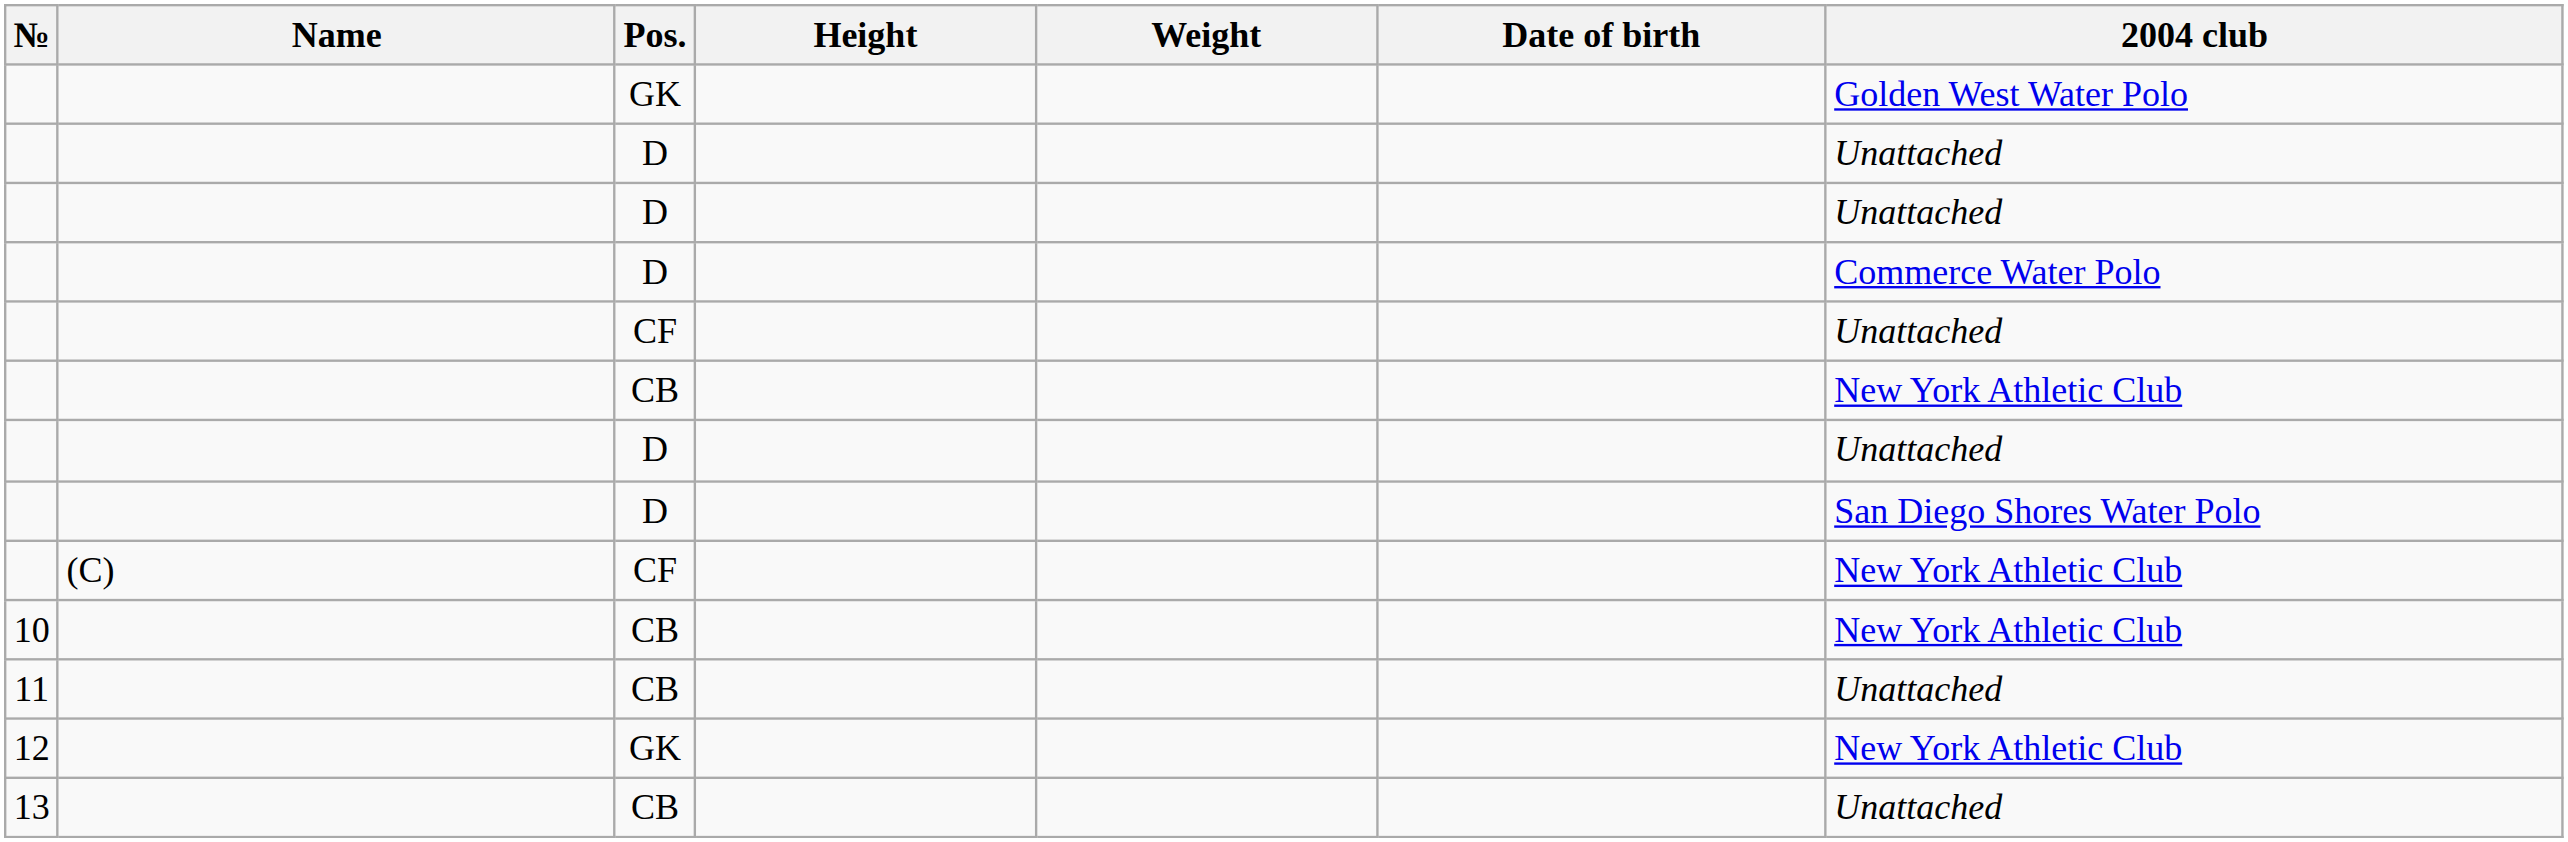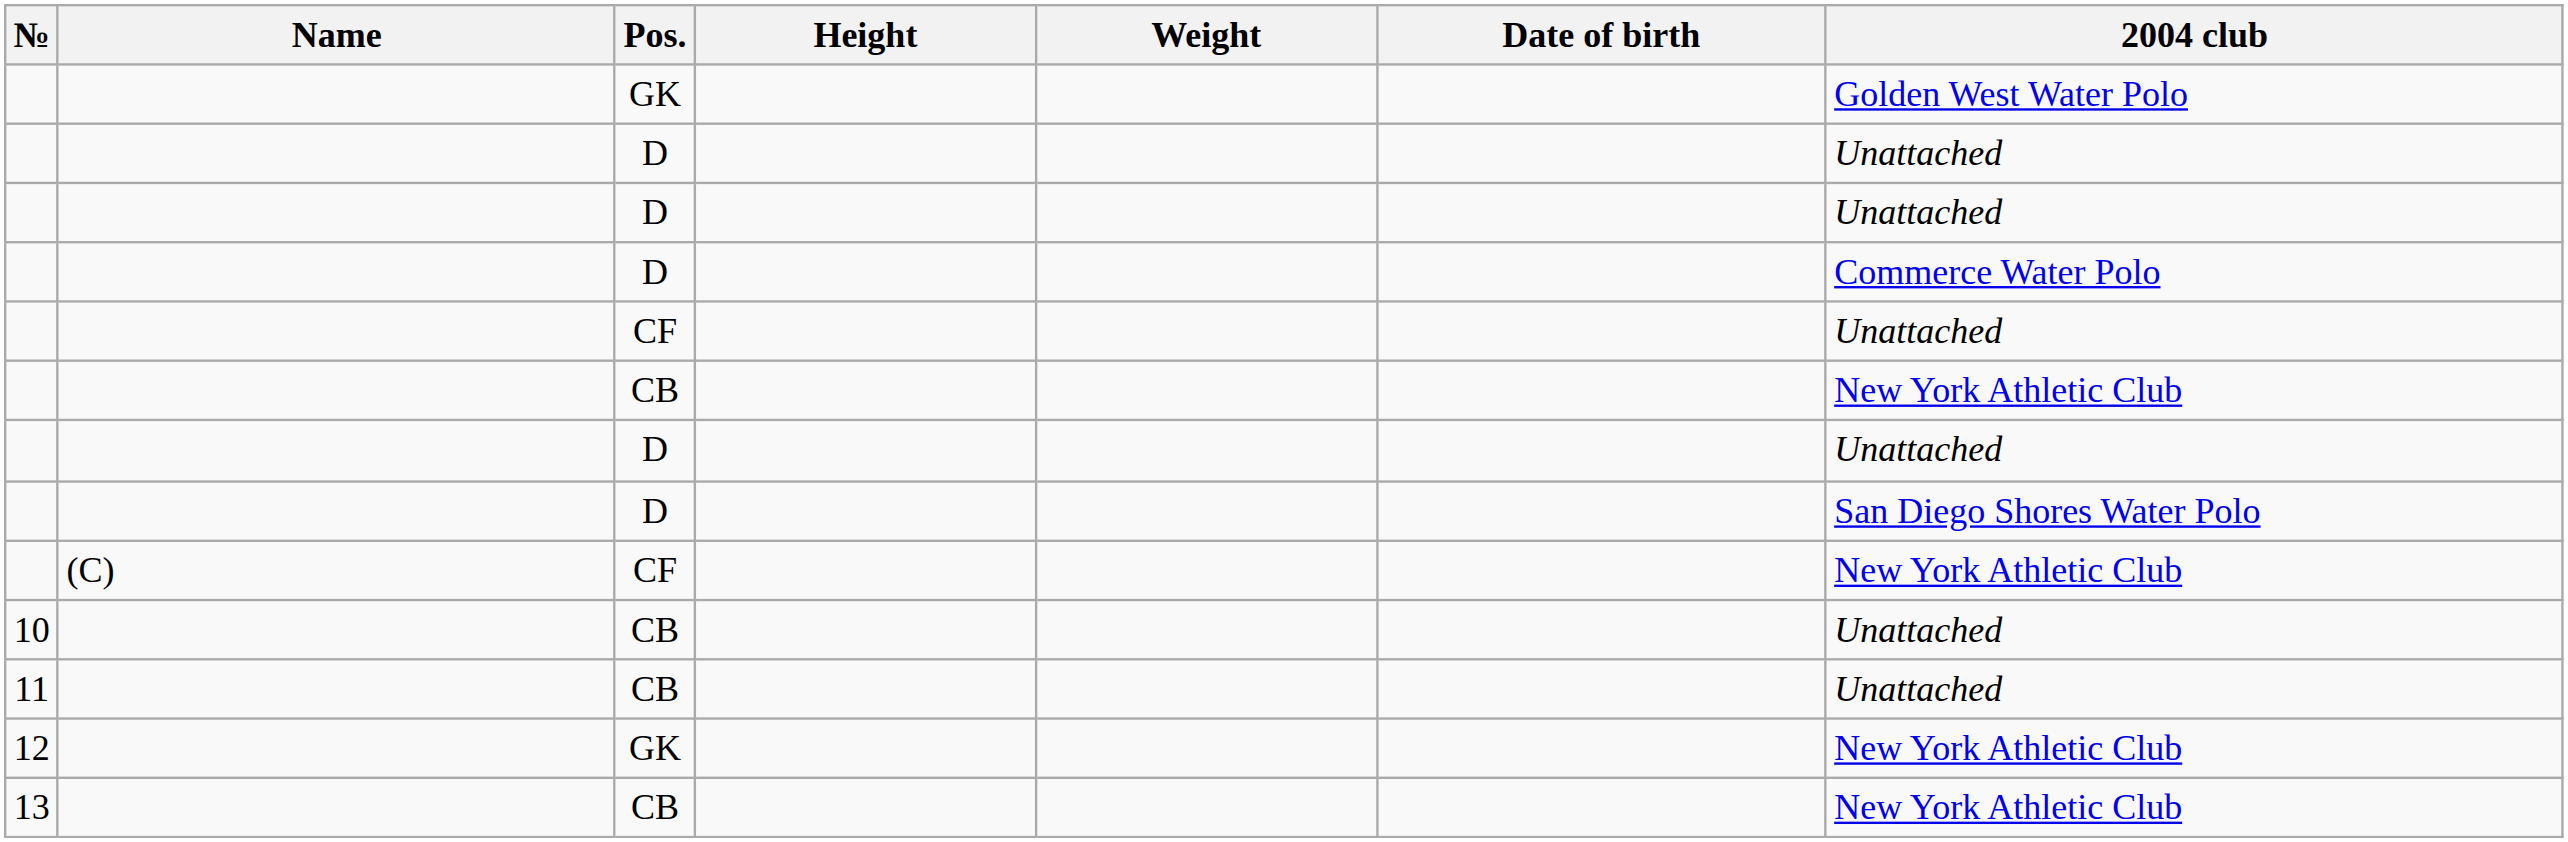 <table class="wikitable sortable" style="font-size:95%; text-align:center;">
 <tr>
 <th>№</th>
 <th style="width:15em">Name</th>
 <th>Pos.</th>
 <th style="width:9em">Height</th>
 <th style="width:9em">Weight</th>
 <th style="width:12em">Date of birth</th>
 <th style="width:20em">2004 club</th>
 </tr>
 <tr>
 <td></td>
 <td style="text-align:left;"></td>
 <td>GK</td>
 <td></td>
 <td></td>
 <td style="text-align:right;"></td>
 <td style="text-align:left;"> <a href='#'>Golden West Water Polo</a></td>
 </tr>
 <tr>
 <td></td>
 <td style="text-align:left;"></td>
 <td>D</td>
 <td></td>
 <td></td>
 <td style="text-align:right;"></td>
 <td style="text-align:left;"><em>Unattached</em></td>
 </tr>
 <tr>
 <td></td>
 <td style="text-align:left;"></td>
 <td>D</td>
 <td></td>
 <td></td>
 <td style="text-align:right;"></td>
 <td style="text-align:left;"><em>Unattached</em></td>
 </tr>
 <tr>
 <td></td>
 <td style="text-align:left;"></td>
 <td>D</td>
 <td></td>
 <td></td>
 <td style="text-align:right;"></td>
 <td style="text-align:left;"> <a href='#'>Commerce Water Polo</a></td>
 </tr>
 <tr>
 <td></td>
 <td style="text-align:left;"></td>
 <td>CF</td>
 <td></td>
 <td></td>
 <td style="text-align:right;"></td>
 <td style="text-align:left;"><em>Unattached</em></td>
 </tr>
 <tr>
 <td></td>
 <td style="text-align:left;"></td>
 <td>CB</td>
 <td></td>
 <td></td>
 <td style="text-align:right;"></td>
 <td style="text-align:left;"> <a href='#'>New York Athletic Club</a></td>
 </tr>
 <tr>
 <td></td>
 <td style="text-align:left;"></td>
 <td>D</td>
 <td></td>
 <td></td>
 <td style="text-align:right;"></td>
 <td style="text-align:left;"><em>Unattached</em></td>
 </tr>
 <tr>
 <td></td>
 <td style="text-align:left;"></td>
 <td>D</td>
 <td></td>
 <td></td>
 <td style="text-align:right;"></td>
 <td style="text-align:left;"> <a href='#'>San Diego Shores Water Polo</a></td>
 </tr>
 <tr>
 <td></td>
 <td style="text-align:left;"> (C)</td>
 <td>CF</td>
 <td></td>
 <td></td>
 <td style="text-align:right;"></td>
 <td style="text-align:left;"> <a href='#'>New York Athletic Club</a></td>
 </tr>
 <tr>
 <td>10</td>
 <td style="text-align:left;"></td>
 <td>CB</td>
 <td></td>
 <td></td>
 <td style="text-align:right;"></td>
-<td style="text-align:left;"> <a href='#'>New York Athletic Club</a></td>
+<td style="text-align:left;"><em>Unattached</em></td>
 </tr>
 <tr>
 <td>11</td>
 <td style="text-align:left;"></td>
 <td>CB</td>
 <td></td>
 <td></td>
 <td style="text-align:right;"></td>
 <td style="text-align:left;"><em>Unattached</em></td>
 </tr>
 <tr>
 <td>12</td>
 <td style="text-align:left;"></td>
 <td>GK</td>
 <td></td>
 <td></td>
 <td style="text-align:right;"></td>
 <td style="text-align:left;"> <a href='#'>New York Athletic Club</a></td>
 </tr>
 <tr>
 <td>13</td>
 <td style="text-align:left;"></td>
 <td>CB</td>
 <td></td>
 <td></td>
 <td style="text-align:right;"></td>
-<td style="text-align:left;"><em>Unattached</em></td>
+<td style="text-align:left;"> <a href='#'>New York Athletic Club</a></td>
 </tr>
 </table>
